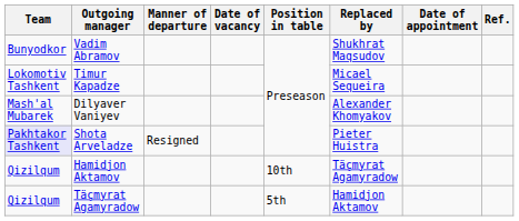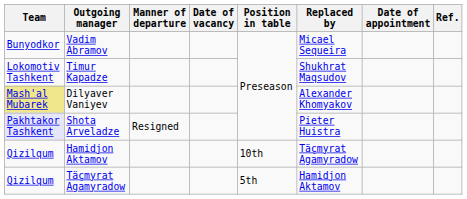 <table class="wikitable sortable">
 <tr>
 <th>Team</th>
 <th>Outgoing manager</th>
 <th>Manner of departure</th>
 <th>Date of vacancy</th>
 <th>Position in table</th>
 <th>Replaced by</th>
 <th>Date of appointment</th>
 <th>Ref.</th>
 </tr>
 <tr>
 <td><a href='#'>Bunyodkor</a></td>
 <td> <a href='#'>Vadim Abramov</a></td>
 <td></td>
 <td></td>
 <td rowspan="4">Preseason</td>
-<td> <a href='#'>Shukhrat Maqsudov</a></td>
+<td> <a href='#'>Micael Sequeira</a></td>
 <td></td>
 <td></td>
 </tr>
 <tr>
 <td><a href='#'>Lokomotiv Tashkent</a></td>
 <td> <a href='#'>Timur Kapadze</a></td>
 <td></td>
 <td></td>
-<td> <a href='#'>Micael Sequeira</a></td>
+<td> <a href='#'>Shukhrat Maqsudov</a></td>
 <td></td>
 <td></td>
 </tr>
 <tr>
-<td><a href='#'>Mash'al Mubarek</a></td>
+<td style="background: khaki;"><a href='#'>Mash'al Mubarek</a></td>
 <td> Dilyaver Vaniyev</td>
 <td></td>
 <td></td>
 <td> <a href='#'>Alexander Khomyakov</a></td>
 <td></td>
 <td></td>
 </tr>
 <tr>
 <td style="background: lavender;"><a href='#'>Pakhtakor Tashkent</a></td>
 <td> <a href='#'>Shota Arveladze</a></td>
 <td>Resigned</td>
 <td></td>
 <td> <a href='#'>Pieter Huistra</a></td>
 <td></td>
 <td></td>
 </tr>
 <tr>
 <td><a href='#'>Qizilqum</a></td>
 <td> <a href='#'>Hamidjon Aktamov</a></td>
 <td></td>
 <td></td>
 <td>10th</td>
 <td> <a href='#'>Täçmyrat Agamyradow</a></td>
 <td></td>
 <td></td>
 </tr>
 <tr>
 <td><a href='#'>Qizilqum</a></td>
 <td> <a href='#'>Täçmyrat Agamyradow</a></td>
 <td></td>
 <td></td>
 <td>5th</td>
 <td> <a href='#'>Hamidjon Aktamov</a></td>
 <td></td>
 <td></td>
 </tr>
 </table>
